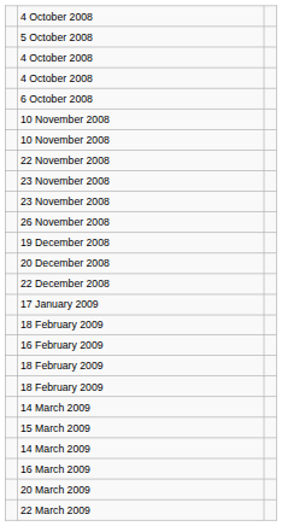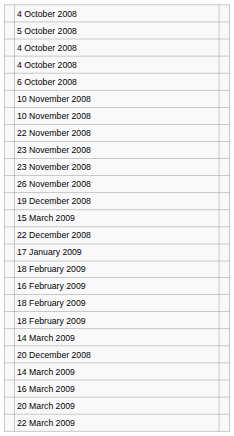 <table class="wikitable" style="font-size: 89%; float: left; width: 26em; margin-right: 1em; height: 700px">
 <tr>
 <td></td>
 <td>4 October 2008</td>
 <td></td>
 </tr>
 <tr>
 <td></td>
 <td>5 October 2008</td>
 <td></td>
 </tr>
 <tr>
 <td></td>
 <td>4 October 2008</td>
 <td></td>
 </tr>
 <tr>
 <td></td>
 <td>4 October 2008</td>
 <td></td>
 </tr>
 <tr>
 <td></td>
 <td>6 October 2008</td>
 <td></td>
 </tr>
 <tr>
 <td></td>
 <td>10 November 2008</td>
 <td></td>
 </tr>
 <tr>
 <td></td>
 <td>10 November 2008</td>
 <td></td>
 </tr>
 <tr>
 <td></td>
 <td>22 November 2008</td>
 <td></td>
 </tr>
 <tr>
 <td></td>
 <td>23 November 2008</td>
 <td></td>
 </tr>
 <tr>
 <td></td>
 <td>23 November 2008</td>
 <td></td>
 </tr>
 <tr>
 <td></td>
 <td>26 November 2008</td>
 <td></td>
 </tr>
 <tr>
 <td></td>
 <td>19 December 2008</td>
 <td></td>
 </tr>
 <tr>
 <td></td>
-<td>20 December 2008</td>
+<td>15 March 2009</td>
 <td></td>
 </tr>
 <tr>
 <td></td>
 <td>22 December 2008</td>
 <td></td>
 </tr>
 <tr>
 <td></td>
 <td>17 January 2009</td>
 <td></td>
 </tr>
 <tr>
 <td></td>
 <td>18 February 2009</td>
 <td></td>
 </tr>
 <tr>
 <td></td>
 <td>16 February 2009</td>
 <td></td>
 </tr>
 <tr>
 <td></td>
 <td>18 February 2009</td>
 <td></td>
 </tr>
 <tr>
 <td></td>
 <td>18 February 2009</td>
 <td></td>
 </tr>
 <tr>
 <td></td>
 <td>14 March 2009</td>
 <td></td>
 </tr>
 <tr>
 <td></td>
-<td>15 March 2009</td>
+<td>20 December 2008</td>
 <td></td>
 </tr>
 <tr>
 <td></td>
 <td>14 March 2009</td>
 <td></td>
 </tr>
 <tr>
 <td></td>
 <td>16 March 2009</td>
 <td></td>
 </tr>
 <tr>
 <td></td>
 <td>20 March 2009</td>
 <td></td>
 </tr>
 <tr>
 <td></td>
 <td>22 March 2009</td>
 <td></td>
 </tr>
 </table>
